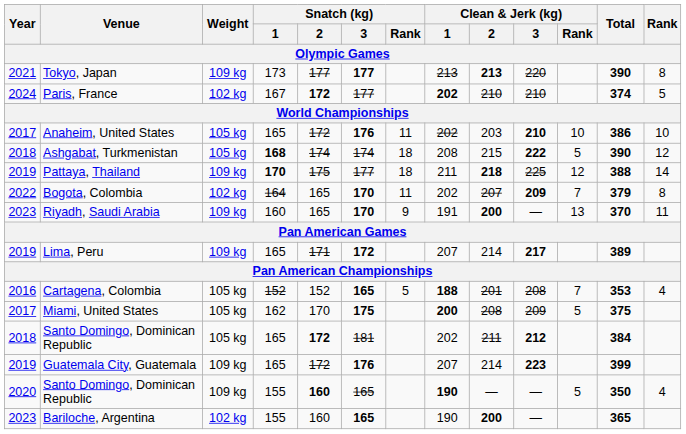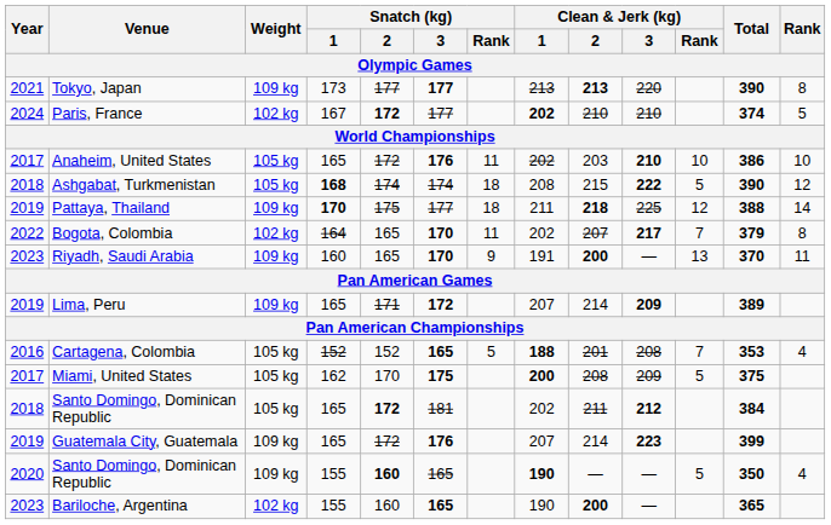 <table class="wikitable" style="text-align:center;">
 <tr>
 <th rowspan=2 width=40>Year</th>
 <th rowspan=2 width=250>Venue</th>
 <th rowspan=2 width=60>Weight</th>
 <th colspan=4>Snatch (kg)</th>
 <th colspan=4>Clean & Jerk (kg)</th>
 <th rowspan=2 width=60>Total</th>
 <th rowspan=2 width=40>Rank</th>
 </tr>
 <tr>
 <th width=60>1</th>
 <th width=60>2</th>
 <th width=60>3</th>
 <th width=45>Rank</th>
 <th width=60>1</th>
 <th width=60>2</th>
 <th width=60>3</th>
 <th width=45>Rank</th>
 </tr>
 <tr>
 <th colspan=13><a href='#'>Olympic Games</a></th>
 </tr>
 <tr>
 <td><a href='#'>2021</a></td>
 <td align="left"><a href='#'>Tokyo</a>, Japan</td>
 <td><a href='#'>109 kg</a></td>
 <td>173</td>
 <td><s>177</s></td>
 <td><strong>177</strong></td>
 <td></td>
 <td><s>213</s></td>
 <td><strong>213</strong></td>
 <td><s>220</s></td>
 <td></td>
 <td><strong>390</strong></td>
 <td>8</td>
 </tr>
 <tr>
 <td><a href='#'>2024</a></td>
 <td align="left"><a href='#'>Paris</a>, France</td>
 <td><a href='#'>102 kg</a></td>
 <td>167</td>
 <td><strong>172</strong></td>
 <td><s>177</s></td>
 <td></td>
 <td><strong>202</strong></td>
 <td><s>210</s></td>
 <td><s>210</s></td>
 <td></td>
 <td><strong>374</strong></td>
 <td>5</td>
 </tr>
 <tr>
 <th colspan=13><a href='#'>World Championships</a></th>
 </tr>
 <tr>
 <td><a href='#'>2017</a></td>
 <td align=left><a href='#'>Anaheim</a>, United States</td>
 <td><a href='#'>105 kg</a></td>
 <td>165</td>
 <td><s>172</s></td>
 <td><strong>176</strong></td>
 <td>11</td>
 <td><s>202</s></td>
 <td>203</td>
 <td><strong>210</strong></td>
 <td>10</td>
 <td><strong>386</strong></td>
 <td>10</td>
 </tr>
 <tr>
 <td><a href='#'>2018</a></td>
 <td align=left><a href='#'>Ashgabat</a>, Turkmenistan</td>
 <td><a href='#'>105 kg</a></td>
 <td><strong>168</strong></td>
 <td><s>174</s></td>
 <td><s>174</s></td>
 <td>18</td>
 <td>208</td>
 <td>215</td>
 <td><strong>222</strong></td>
 <td>5</td>
 <td><strong>390</strong></td>
 <td>12</td>
 </tr>
 <tr>
 <td><a href='#'>2019</a></td>
 <td align=left><a href='#'>Pattaya</a>, <a href='#'>Thailand</a></td>
 <td><a href='#'>109 kg</a></td>
 <td><strong>170</strong></td>
 <td><s>175</s></td>
 <td><s>177</s></td>
 <td>18</td>
 <td>211</td>
 <td><strong>218</strong></td>
 <td><s>225</s></td>
 <td>12</td>
 <td><strong>388</strong></td>
 <td>14</td>
 </tr>
 <tr>
 <td><a href='#'>2022</a></td>
 <td align="left"><a href='#'>Bogota</a>, Colombia</td>
 <td><a href='#'>102 kg</a></td>
 <td><s>164</s></td>
 <td>165</td>
 <td><strong>170</strong></td>
 <td>11</td>
 <td>202</td>
 <td><s>207</s></td>
-<td><strong>209</strong></td>
+<td><strong>217</strong></td>
 <td>7</td>
 <td><strong>379</strong></td>
 <td>8</td>
 </tr>
 <tr>
 <td><a href='#'>2023</a></td>
 <td align=left><a href='#'>Riyadh</a>, <a href='#'>Saudi Arabia</a></td>
 <td><a href='#'>109 kg</a></td>
 <td>160</td>
 <td>165</td>
 <td><strong>170</strong></td>
 <td>9</td>
 <td>191</td>
 <td><strong>200</strong></td>
 <td>—</td>
 <td>13</td>
 <td><strong>370</strong></td>
 <td>11</td>
 </tr>
 <tr>
 <th colspan=13><a href='#'>Pan American Games</a></th>
 </tr>
 <tr>
 <td><a href='#'>2019</a></td>
 <td align=left><a href='#'>Lima</a>, Peru</td>
 <td><a href='#'>109 kg</a></td>
 <td>165</td>
 <td><s>171</s></td>
 <td><strong>172</strong></td>
 <td></td>
 <td>207</td>
 <td>214</td>
-<td><strong>217</strong></td>
+<td><strong>209</strong></td>
 <td></td>
 <td><strong>389</strong></td>
 <td></td>
 </tr>
 <tr>
 <th colspan="13"><a href='#'>Pan American Championships</a></th>
 </tr>
 <tr>
 <td><a href='#'>2016</a></td>
 <td align="left"><a href='#'>Cartagena</a>, Colombia</td>
 <td>105 kg</td>
 <td><s>152</s></td>
 <td>152</td>
 <td><strong>165</strong></td>
 <td>5</td>
 <td><strong>188</strong></td>
 <td><s>201</s></td>
 <td><s>208</s></td>
 <td>7</td>
 <td><strong>353</strong></td>
 <td>4</td>
 </tr>
 <tr>
 <td><a href='#'>2017</a></td>
 <td align="left"><a href='#'>Miami</a>, United States</td>
 <td>105 kg</td>
 <td>162</td>
 <td>170</td>
 <td><strong>175</strong></td>
 <td></td>
 <td><strong>200</strong></td>
 <td><s>208</s></td>
 <td><s>209</s></td>
 <td>5</td>
 <td><strong>375</strong></td>
 <td></td>
 </tr>
 <tr>
 <td><a href='#'>2018</a></td>
 <td align="left"><a href='#'>Santo Domingo</a>, Dominican Republic</td>
 <td>105 kg</td>
 <td>165</td>
 <td><strong>172</strong></td>
 <td><s>181</s></td>
 <td></td>
 <td>202</td>
 <td><s>211</s></td>
 <td><strong>212</strong></td>
 <td></td>
 <td><strong>384</strong></td>
 <td></td>
 </tr>
 <tr>
 <td><a href='#'>2019</a></td>
 <td align="left"><a href='#'>Guatemala City</a>, Guatemala</td>
 <td>109 kg</td>
 <td>165</td>
 <td><s>172</s></td>
 <td><strong>176</strong></td>
 <td></td>
 <td>207</td>
 <td>214</td>
 <td><strong>223</strong></td>
 <td></td>
 <td><strong>399</strong></td>
 <td></td>
 </tr>
 <tr>
 <td><a href='#'>2020</a></td>
 <td align=left><a href='#'>Santo Domingo</a>, Dominican Republic</td>
 <td>109 kg</td>
 <td>155</td>
 <td><strong>160</strong></td>
 <td><s>165</s></td>
 <td></td>
 <td><strong>190</strong></td>
 <td>—</td>
 <td>—</td>
 <td>5</td>
 <td><strong>350</strong></td>
 <td>4</td>
 </tr>
 <tr>
 <td><a href='#'>2023</a></td>
 <td align="left"><a href='#'>Bariloche</a>, Argentina</td>
 <td><a href='#'>102 kg</a></td>
 <td>155</td>
 <td>160</td>
 <td><strong>165</strong></td>
 <td></td>
 <td>190</td>
 <td><strong>200</strong></td>
 <td>—</td>
 <td></td>
 <td><strong>365</strong></td>
 <td></td>
 </tr>
 </table>
